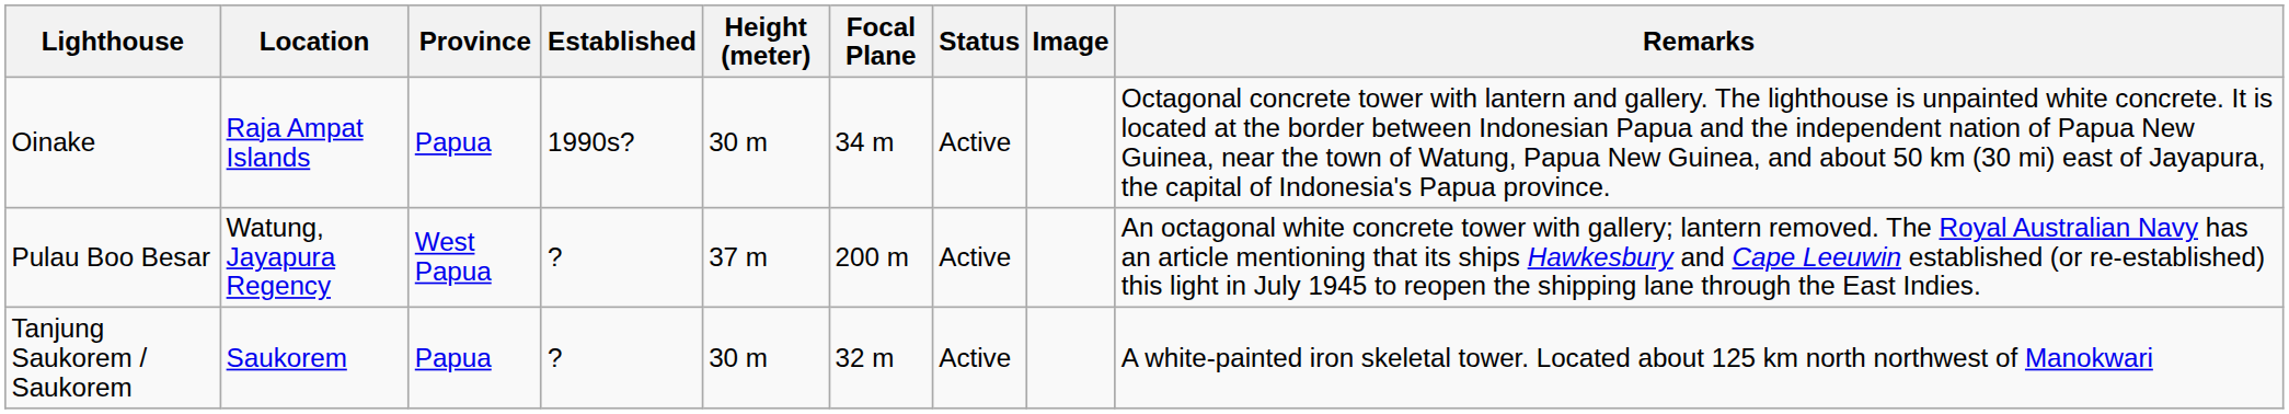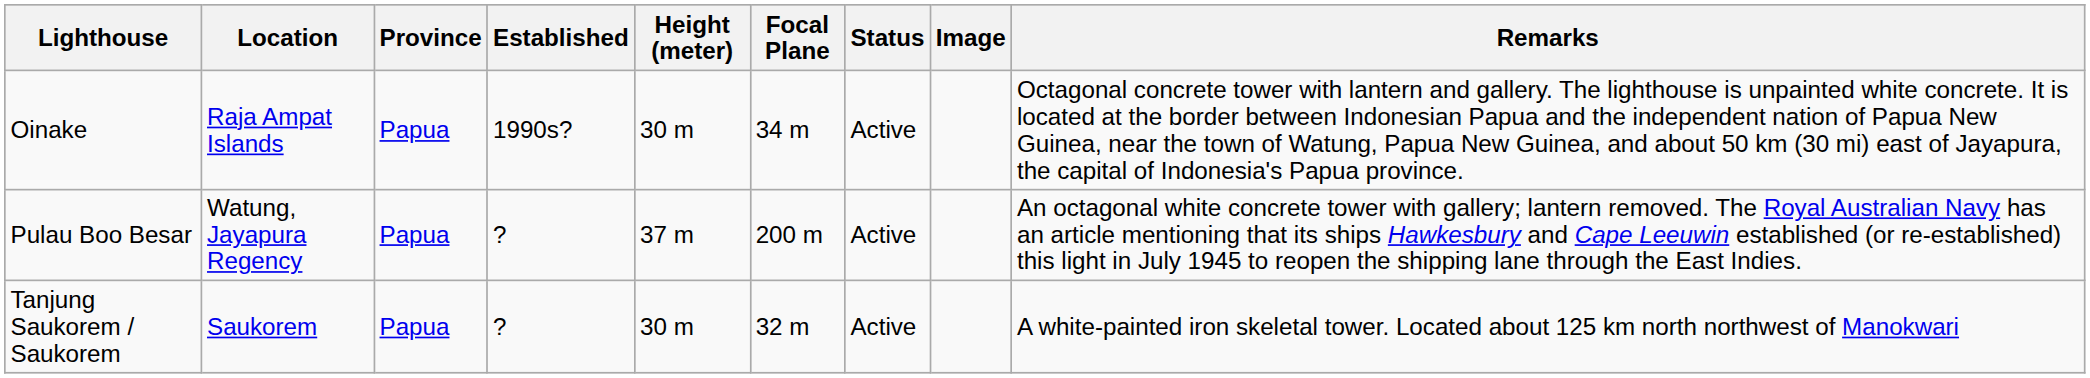 <table class="sortable wikitable vatop" style="width:98%; font-size:90%;">
 <tr>
 <th>Lighthouse</th>
 <th>Location</th>
 <th>Province</th>
 <th>Established</th>
 <th>Height (meter)</th>
 <th>Focal Plane</th>
 <th>Status</th>
 <th class="unsortable">Image</th>
 <th class="unsortable">Remarks</th>
 </tr>
 <tr>
 <td>Oinake</td>
 <td><a href='#'>Raja Ampat Islands</a></td>
 <td><a href='#'>Papua</a></td>
 <td>1990s?</td>
 <td>30 m</td>
 <td>34 m</td>
 <td>Active</td>
 <td></td>
 <td>Octagonal concrete tower with lantern and gallery. The lighthouse is unpainted white concrete. It is located at the border between Indonesian Papua and the independent nation of Papua New Guinea, near the town of Watung, Papua New Guinea, and about 50 km (30 mi) east of Jayapura, the capital of Indonesia's Papua province.</td>
 </tr>
 <tr>
 <td>Pulau Boo Besar</td>
 <td>Watung, <a href='#'>Jayapura Regency</a></td>
-<td><a href='#'>West Papua</a></td>
+<td><a href='#'>Papua</a></td>
 <td>?</td>
 <td>37 m</td>
 <td>200 m</td>
 <td>Active</td>
 <td></td>
 <td>An octagonal white concrete tower with gallery; lantern removed. The <a href='#'>Royal Australian Navy</a> has an article mentioning that its ships <em><a href='#'>Hawkesbury</a></em> and <em><a href='#'>Cape Leeuwin</a></em> established (or re-established) this light in July 1945 to reopen the shipping lane through the East Indies.</td>
 </tr>
 <tr>
 <td>Tanjung Saukorem / Saukorem</td>
 <td><a href='#'>Saukorem</a></td>
 <td><a href='#'>Papua</a></td>
 <td>?</td>
 <td>30 m</td>
 <td>32 m</td>
 <td>Active</td>
 <td></td>
 <td>A white-painted iron skeletal tower. Located about 125 km north northwest of <a href='#'>Manokwari</a></td>
 </tr>
 </table>
